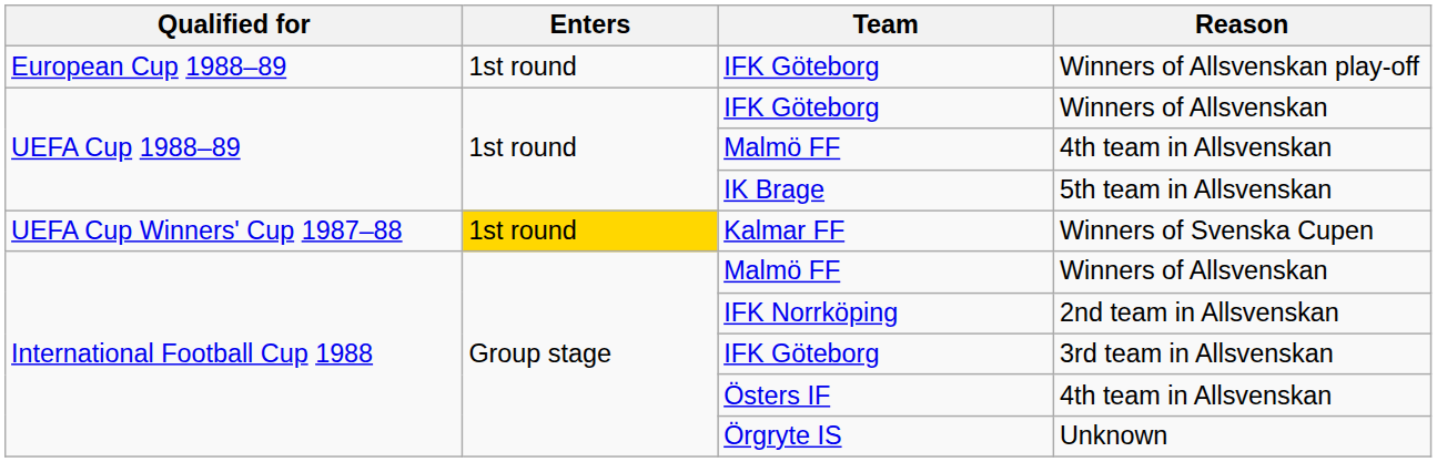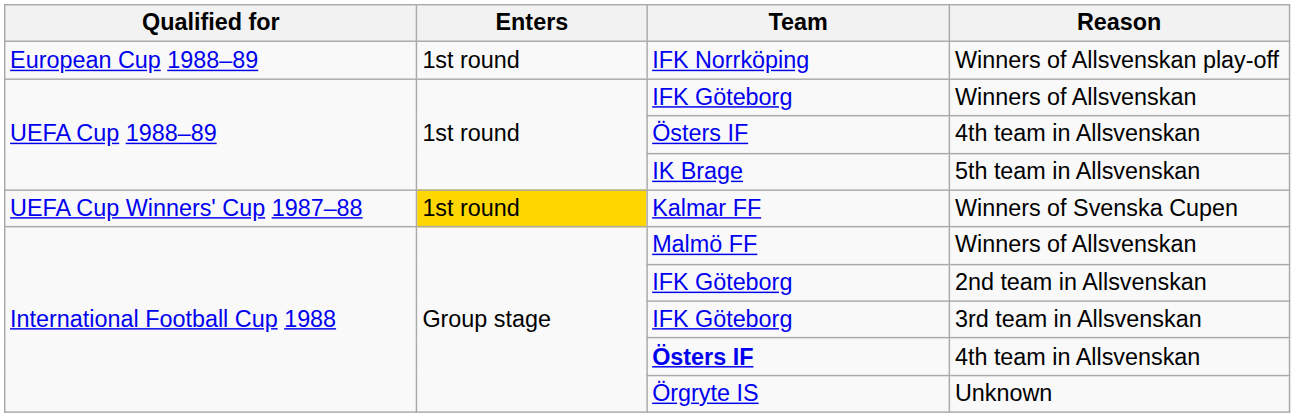 <table class="wikitable" style="text-align: left">
 <tr>
 <th style="width: 275px;">Qualified for</th>
 <th style="width: 150px;">Enters</th>
 <th style="width: 200px;">Team</th>
 <th style="width: 225px;">Reason</th>
 </tr>
 <tr>
 <td><a href='#'>European Cup</a> <a href='#'>1988–89</a></td>
 <td>1st round</td>
-<td><a href='#'>IFK Göteborg</a></td>
+<td><a href='#'>IFK Norrköping</a></td>
 <td>Winners of Allsvenskan play-off</td>
 </tr>
 <tr>
 <td rowspan=3><a href='#'>UEFA Cup</a> <a href='#'>1988–89</a></td>
 <td rowspan=3>1st round</td>
 <td><a href='#'>IFK Göteborg</a></td>
 <td>Winners of Allsvenskan</td>
 </tr>
 <tr>
-<td><a href='#'>Malmö FF</a></td>
+<td><a href='#'>Östers IF</a></td>
 <td>4th team in Allsvenskan</td>
 </tr>
 <tr>
 <td><a href='#'>IK Brage</a></td>
 <td>5th team in Allsvenskan</td>
 </tr>
 <tr>
 <td><a href='#'>UEFA Cup Winners' Cup</a> <a href='#'>1987–88</a></td>
 <td style="background: gold;">1st round</td>
 <td><a href='#'>Kalmar FF</a></td>
 <td>Winners of Svenska Cupen</td>
 </tr>
 <tr>
 <td rowspan=5><a href='#'>International Football Cup</a> <a href='#'>1988</a></td>
 <td rowspan=5>Group stage</td>
 <td><a href='#'>Malmö FF</a></td>
 <td>Winners of Allsvenskan</td>
 </tr>
 <tr>
-<td><a href='#'>IFK Norrköping</a></td>
+<td><a href='#'>IFK Göteborg</a></td>
 <td>2nd team in Allsvenskan</td>
 </tr>
 <tr>
 <td><a href='#'>IFK Göteborg</a></td>
 <td>3rd team in Allsvenskan</td>
 </tr>
 <tr>
-<td><a href='#'>Östers IF</a></td>
+<td><strong><a href='#'>Östers IF</a></strong></td>
 <td>4th team in Allsvenskan</td>
 </tr>
 <tr>
 <td><a href='#'>Örgryte IS</a></td>
 <td>Unknown</td>
 </tr>
 </table>
